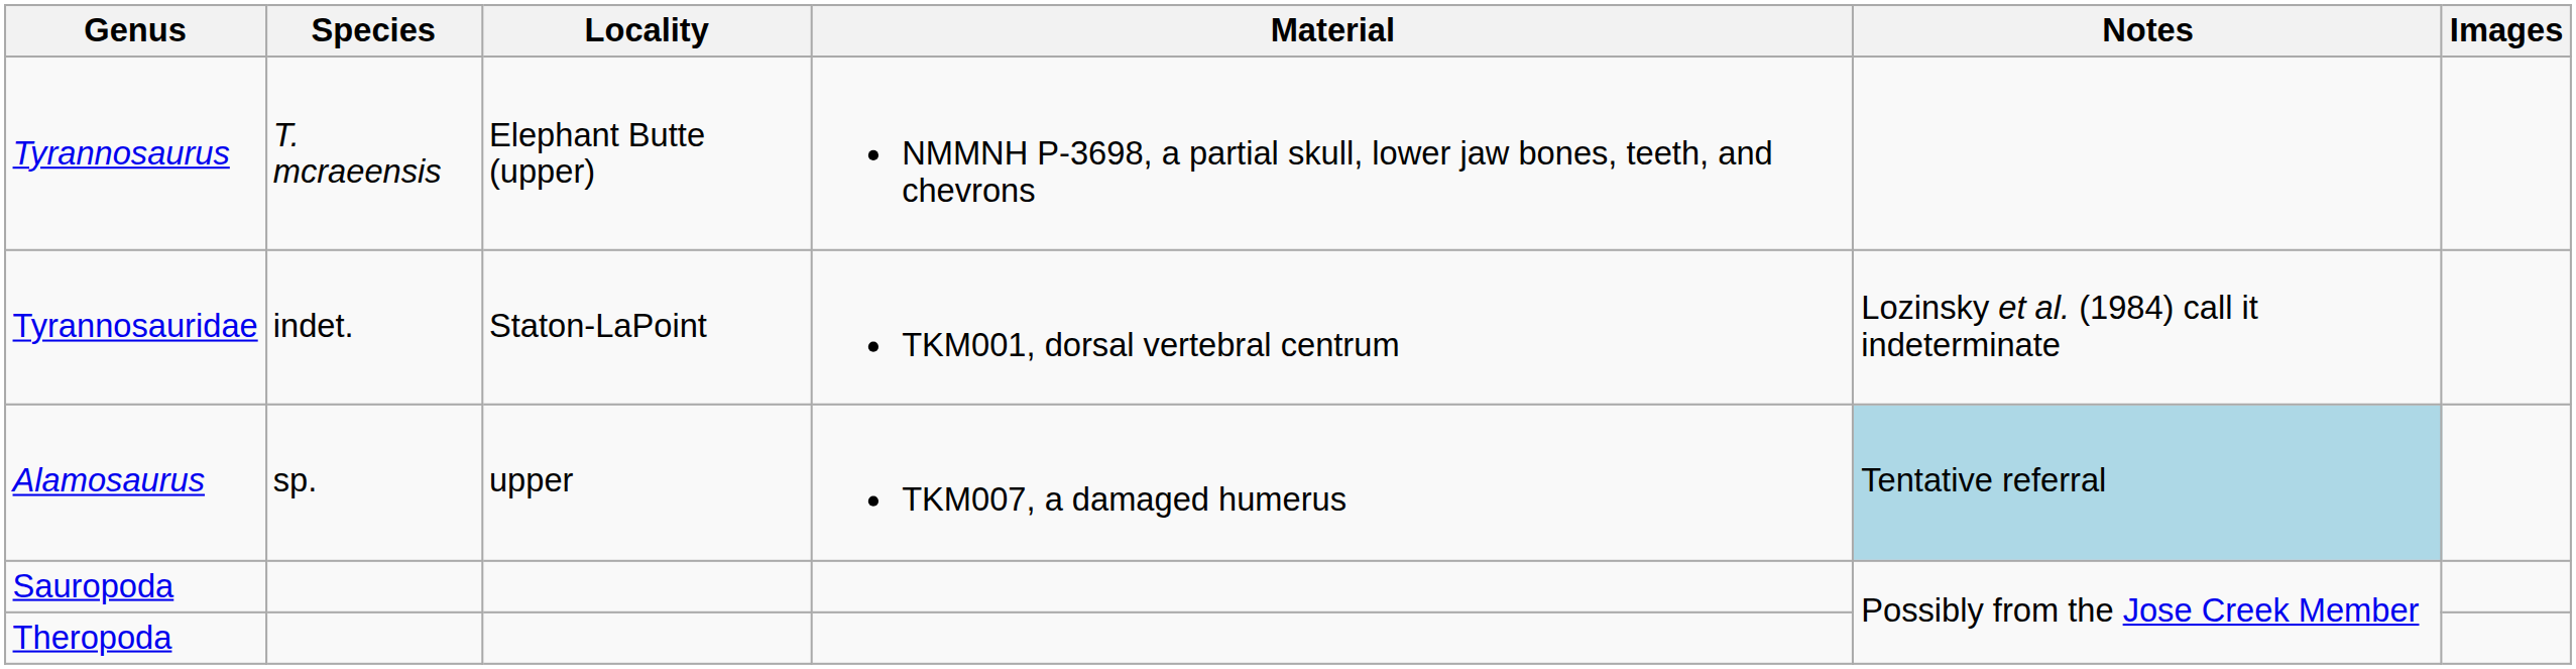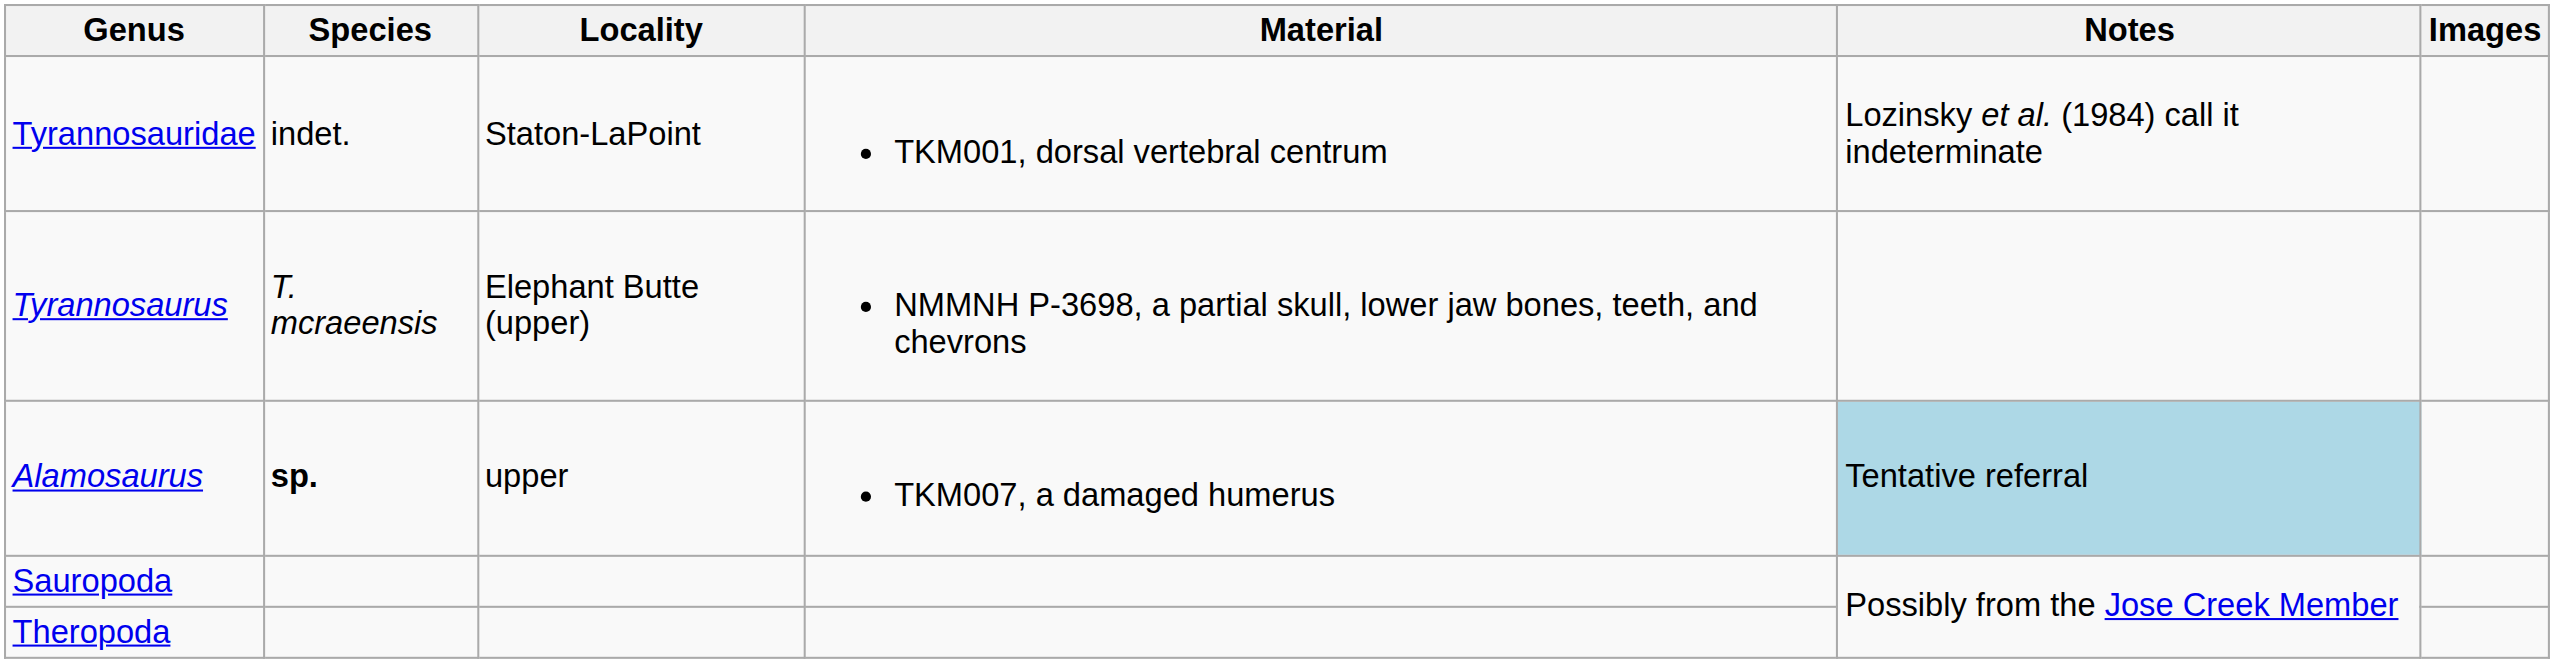 <table class="wikitable">
 <tr>
 <th>Genus</th>
 <th>Species</th>
 <th>Locality</th>
 <th>Material</th>
 <th>Notes</th>
 <th>Images</th>
 </tr>
 <tr>
+<td><a href='#'>Tyrannosauridae</a></td>
+<td>indet.</td>
+<td>Staton-LaPoint</td>
+<td><br><ul><li>TKM001, dorsal vertebral centrum</li></ul></td>
+<td>Lozinsky <em>et al.</em> (1984) call it indeterminate</td>
+<td></td>
+</tr>
+<tr>
 <td><em><a href='#'>Tyrannosaurus</a></em></td>
 <td><em>T. mcraeensis</em></td>
 <td>Elephant Butte (upper)</td>
 <td><br><ul><li>NMMNH P-3698, a partial skull, lower jaw bones, teeth, and chevrons</li></ul></td>
 <td></td>
 <td></td>
 </tr>
 <tr>
-<td><a href='#'>Tyrannosauridae</a></td>
-<td>indet.</td>
-<td>Staton-LaPoint</td>
-<td><br><ul><li>TKM001, dorsal vertebral centrum</li></ul></td>
-<td>Lozinsky <em>et al.</em> (1984) call it indeterminate</td>
-<td></td>
-</tr>
-<tr>
 <td><em><a href='#'>Alamosaurus</a></em></td>
-<td>sp.</td>
+<td><strong>sp.</strong></td>
 <td>upper</td>
 <td><br><ul><li>TKM007, a damaged humerus</li></ul></td>
 <td style="background: lightblue;">Tentative referral</td>
 <td></td>
 </tr>
 <tr>
 <td><a href='#'>Sauropoda</a></td>
 <td></td>
 <td></td>
 <td></td>
 <td rowspan="2">Possibly from the <a href='#'>Jose Creek Member</a></td>
 <td></td>
 </tr>
 <tr>
 <td><a href='#'>Theropoda</a></td>
 <td></td>
 <td></td>
 <td></td>
 <td></td>
 </tr>
 </table>
